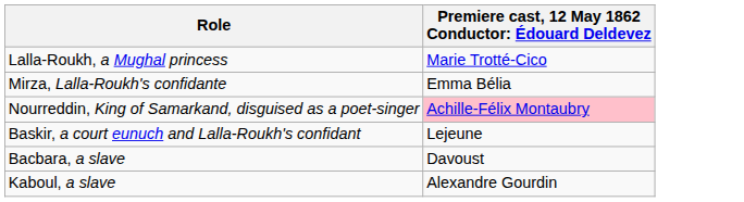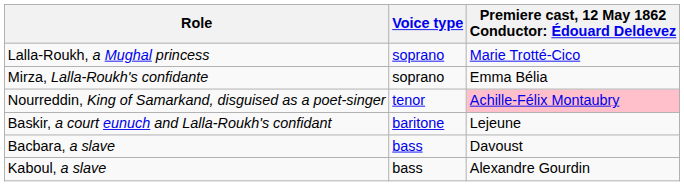 <table class="wikitable">
 <tr>
 <th>Role</th>
+<th><a href='#'>Voice type</a></th>
 <th>Premiere cast, 12 May 1862<br>Conductor: <a href='#'>Édouard Deldevez</a></th>
 </tr>
 <tr>
 <td>Lalla-Roukh, <em>a <a href='#'>Mughal</a> princess</em></td>
+<td><a href='#'>soprano</a></td>
 <td><a href='#'>Marie Trotté-Cico</a></td>
 </tr>
 <tr>
 <td>Mirza, <em>Lalla-Roukh's confidante</em></td>
+<td>soprano</td>
 <td>Emma Bélia</td>
 </tr>
 <tr>
 <td>Nourreddin, <em>King of Samarkand, disguised as a poet-singer</em></td>
+<td><a href='#'>tenor</a></td>
 <td style="background: pink;"><a href='#'>Achille-Félix Montaubry</a></td>
 </tr>
 <tr>
 <td>Baskir, <em>a court <a href='#'>eunuch</a> and Lalla-Roukh's confidant</em></td>
+<td><a href='#'>baritone</a></td>
 <td>Lejeune</td>
 </tr>
 <tr>
 <td>Bacbara, <em>a slave</em></td>
+<td><a href='#'>bass</a></td>
 <td>Davoust</td>
 </tr>
 <tr>
 <td>Kaboul, <em>a slave</em></td>
+<td>bass</td>
 <td>Alexandre Gourdin</td>
 </tr>
 </table>
